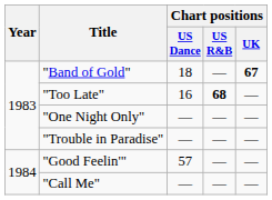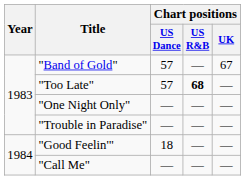 <table class="wikitable plainrowheaders" style=text-align:center;>
 <tr>
 <th scope="col" rowspan="2">Year</th>
 <th scope="col" rowspan="2">Title</th>
 <th scope="col" colspan="3">Chart positions</th>
 </tr>
 <tr style="font-size:smaller;">
 <th scope="col" width="30"><a href='#'>US Dance</a> <br></th>
 <th scope="col" width="30"><a href='#'>US R&B</a> <br></th>
 <th scope="col" width="30"><a href='#'>UK</a> <br></th>
 </tr>
 <tr>
 <td rowspan=4>1983</td>
 <td align=left>"<a href='#'>Band of Gold</a>"</td>
-<td>18</td>
+<td>57</td>
 <td>—</td>
-<td><strong>67</strong></td>
+<td>67</td>
 </tr>
 <tr>
 <td align=left>"Too Late"</td>
-<td>16</td>
+<td>57</td>
 <td><strong>68</strong></td>
 <td>—</td>
 </tr>
 <tr>
 <td align=left>"One Night Only"</td>
 <td>—</td>
 <td>—</td>
 <td>—</td>
 </tr>
 <tr>
 <td align=left>"Trouble in Paradise"</td>
 <td>—</td>
 <td>—</td>
 <td>—</td>
 </tr>
 <tr>
 <td rowspan=2>1984</td>
 <td align=left>"Good Feelin'"</td>
-<td>57</td>
+<td>18</td>
 <td>—</td>
 <td>—</td>
 </tr>
 <tr>
 <td align=left>"Call Me"</td>
 <td>—</td>
 <td>—</td>
 <td>—</td>
 </tr>
 </table>
